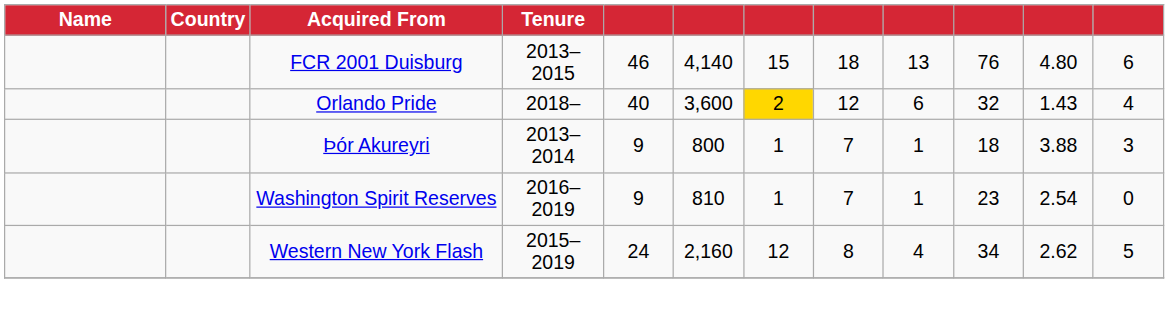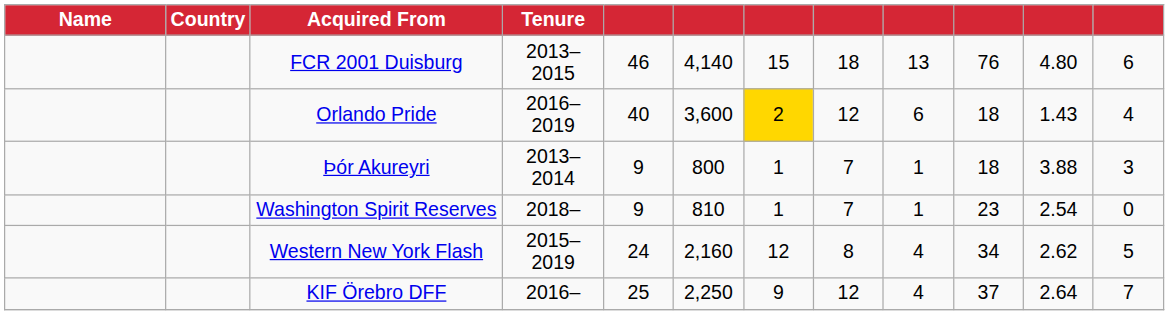 <table class="wikitable sortable" style="text-align:center;">
 <tr>
 <th style="color:white; background:#D52635; width:125px;" scope=col>Name</th>
 <th style="color:white; background:#D52635; width:50px;" scope=col>Country</th>
 <th style="color:white; background:#D52635; width:200px;" scope=col>Acquired From</th>
 <th style="color:white; background:#D52635; width:75px;" scope=col>Tenure</th>
 <th style="color:white; background:#D52635; width:50px;" scope=col></th>
 <th style="color:white; background:#D52635; width:50px;" scope=col></th>
 <th style="color:white; background:#D52635; width:50px;" scope=col></th>
 <th style="color:white; background:#D52635; width:50px;" scope=col></th>
 <th style="color:white; background:#D52635; width:50px;" scope=col></th>
 <th style="color:white; background:#D52635; width:50px;" scope=col></th>
 <th style="color:white; background:#D52635; width:50px;" scope=col></th>
 <th style="color:white; background:#D52635; width:50px;" scope=col></th>
 </tr>
 <tr>
 <td align="left"></td>
 <td></td>
 <td> <a href='#'>FCR 2001 Duisburg</a></td>
 <td>2013–2015</td>
 <td>46</td>
 <td>4,140</td>
 <td>15</td>
 <td>18</td>
 <td>13</td>
 <td>76</td>
 <td>4.80</td>
 <td>6</td>
 </tr>
 <tr>
 <td align="left"></td>
 <td></td>
 <td> <a href='#'>Orlando Pride</a></td>
-<td>2018–</td>
+<td>2016–2019</td>
 <td>40</td>
 <td>3,600</td>
 <td style="background: gold;">2</td>
 <td>12</td>
 <td>6</td>
-<td>32</td>
+<td>18</td>
 <td>1.43</td>
 <td>4</td>
 </tr>
 <tr>
 <td align="left"></td>
 <td></td>
 <td> <a href='#'>Þór Akureyri</a></td>
 <td>2013–2014</td>
 <td>9</td>
 <td>800</td>
 <td>1</td>
 <td>7</td>
 <td>1</td>
 <td>18</td>
 <td>3.88</td>
 <td>3</td>
 </tr>
 <tr>
 <td align="left"></td>
 <td></td>
 <td> <a href='#'>Washington Spirit Reserves</a></td>
-<td>2016–2019</td>
+<td>2018–</td>
 <td>9</td>
 <td>810</td>
 <td>1</td>
 <td>7</td>
 <td>1</td>
 <td>23</td>
 <td>2.54</td>
 <td>0</td>
 </tr>
 <tr>
 <td align="left"></td>
 <td></td>
 <td> <a href='#'>Western New York Flash</a></td>
 <td>2015–2019</td>
 <td>24</td>
 <td>2,160</td>
 <td>12</td>
 <td>8</td>
 <td>4</td>
 <td>34</td>
 <td>2.62</td>
 <td>5</td>
 </tr>
 <tr>
+<td align="left"></td>
+<td></td>
+<td> <a href='#'>KIF Örebro DFF</a></td>
+<td>2016–</td>
+<td>25</td>
+<td>2,250</td>
+<td>9</td>
+<td>12</td>
+<td>4</td>
+<td>37</td>
+<td>2.64</td>
+<td>7</td>
+</tr>
+<tr>
 </tr>
 </table>
